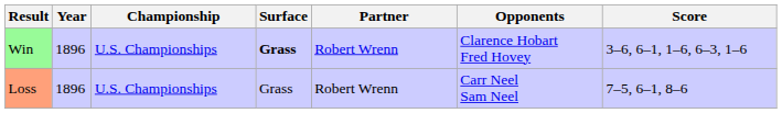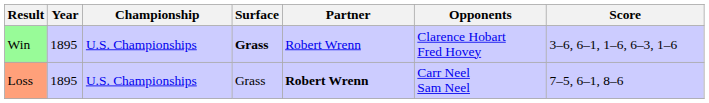 <table class="sortable wikitable">
 <tr>
 <th style="width:40px">Result</th>
 <th style="width:35px">Year</th>
 <th style="width:170px">Championship</th>
 <th style="width:50px">Surface</th>
 <th style="width:150px">Partner</th>
 <th style="width:150px">Opponents</th>
 <th style="width:180px" class="unsortable">Score</th>
 </tr>
 <tr style="background:#ccf;">
 <td style="background:#98fb98;">Win</td>
-<td>1896</td>
+<td>1895</td>
 <td><a href='#'>U.S. Championships</a></td>
 <td><strong>Grass</strong></td>
 <td> <a href='#'>Robert Wrenn</a></td>
 <td> <a href='#'>Clarence Hobart</a><br> <a href='#'>Fred Hovey</a></td>
 <td>3–6, 6–1, 1–6, 6–3, 1–6</td>
 </tr>
 <tr style="background:#ccf;">
 <td style="background:#ffa07a;">Loss</td>
-<td>1896</td>
+<td>1895</td>
 <td><a href='#'>U.S. Championships</a></td>
 <td>Grass</td>
-<td> Robert Wrenn</td>
+<td><strong> Robert Wrenn</strong></td>
 <td> <a href='#'>Carr Neel</a><br> <a href='#'>Sam Neel</a></td>
 <td>7–5, 6–1, 8–6</td>
 </tr>
 </table>
